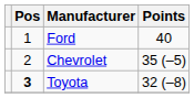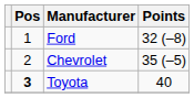 <table class="wikitable" style="font-size: 95%">
 <tr>
 <th></th>
 <th>Pos</th>
 <th>Manufacturer</th>
 <th>Points</th>
 </tr>
 <tr>
 <td align="left"></td>
 <td style="text-align:center;">1</td>
 <td><a href='#'>Ford</a></td>
-<td style="text-align:center;">40</td>
+<td style="text-align:center;">32 (–8)</td>
 </tr>
 <tr>
 <td align="left"></td>
 <td style="text-align:center;">2</td>
 <td><a href='#'>Chevrolet</a></td>
 <td style="text-align:center;">35 (–5)</td>
 </tr>
 <tr>
 <td align="left"></td>
 <td style="text-align:center;"><strong>3</strong></td>
 <td><a href='#'>Toyota</a></td>
-<td style="text-align:center;">32 (–8)</td>
+<td style="text-align:center;">40</td>
 </tr>
 <tr class="sortbottom">
 </tr>
 </table>
